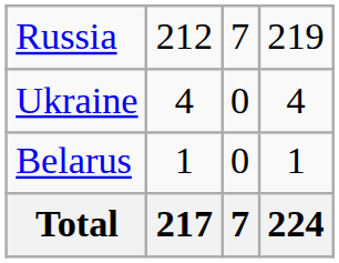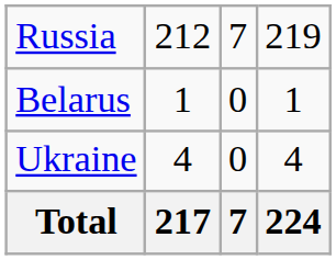 <table class="wikitable sortable" style="float:right;font-size:90%;text-align:center; margin:0 0 1.5em 2.0em;">
 <tr>
 <td style="text-align:left"><a href='#'>Russia</a></td>
 <td>212</td>
 <td>7</td>
 <td>219</td>
 </tr>
 <tr>
+<td style="text-align:left"><a href='#'>Belarus</a></td>
+<td>1</td>
+<td>0</td>
+<td>1</td>
+</tr>
+<tr>
 <td style="text-align:left"><a href='#'>Ukraine</a></td>
 <td>4</td>
 <td>0</td>
 <td>4</td>
-</tr>
-<tr>
-<td style="text-align:left"><a href='#'>Belarus</a></td>
-<td>1</td>
-<td>0</td>
-<td>1</td>
 </tr>
 <tr>
 <th>Total</th>
 <th>217</th>
 <th>7</th>
 <th>224</th>
 </tr>
 </table>
